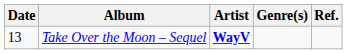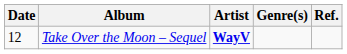 <table class="wikitable">
 <tr>
 <th>Date</th>
 <th>Album</th>
 <th>Artist</th>
 <th>Genre(s)</th>
 <th>Ref.</th>
 </tr>
 <tr>
-<td>13</td>
+<td>12</td>
 <td><a href='#'><em>Take Over the Moon – Sequel</em></a></td>
 <td><strong><a href='#'>WayV</a></strong></td>
 <td></td>
 <td></td>
 </tr>
 </table>
